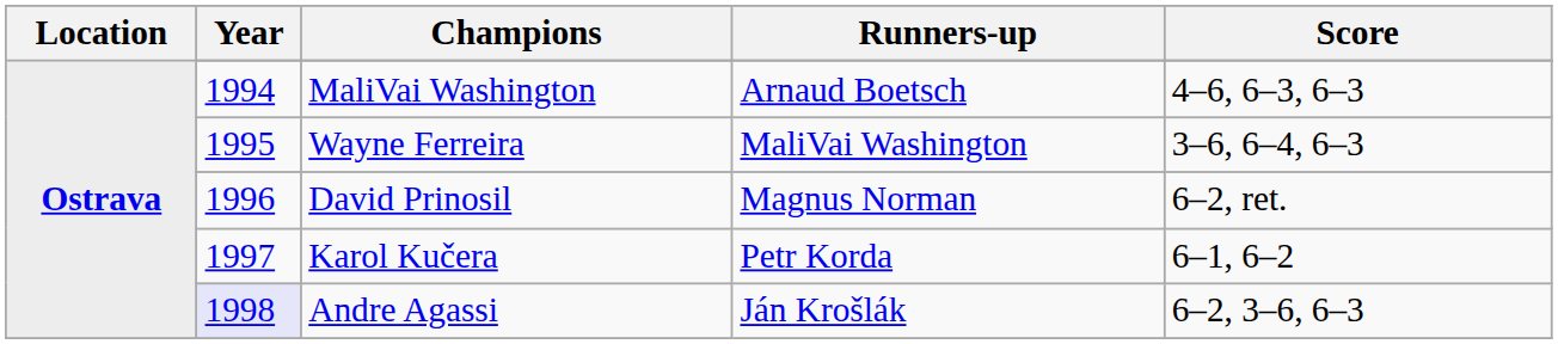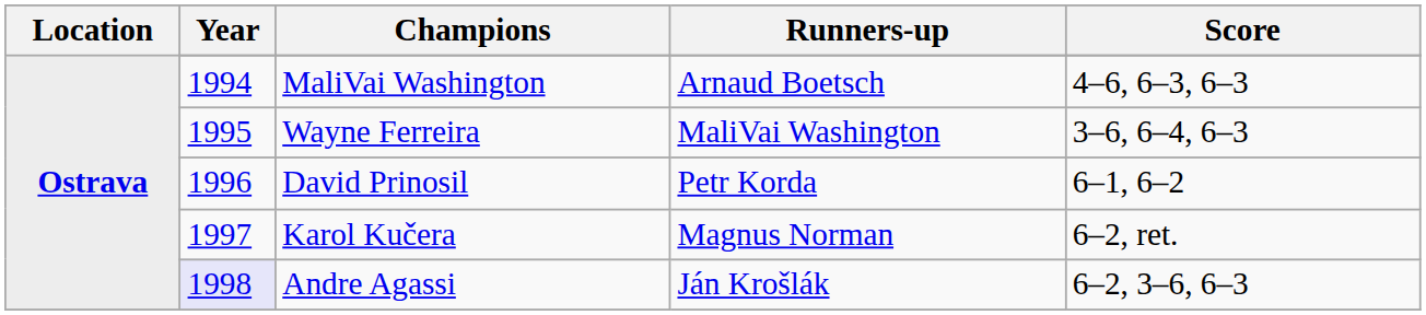 <table class="wikitable">
 <tr>
 <th style="width:80px">Location</th>
 <th style="width:40px">Year</th>
 <th style="width:190px">Champions</th>
 <th style="width:190px">Runners-up</th>
 <th style="width:170px" class="unsortable">Score</th>
 </tr>
 <tr>
 <th rowspan="6" style="background:#ededed"><a href='#'>Ostrava</a></th>
 </tr>
 <tr>
 <td><a href='#'>1994</a></td>
 <td> <a href='#'>MaliVai Washington</a></td>
 <td> <a href='#'>Arnaud Boetsch</a></td>
 <td>4–6, 6–3, 6–3</td>
 </tr>
 <tr>
 <td><a href='#'>1995</a></td>
 <td> <a href='#'>Wayne Ferreira</a></td>
 <td> <a href='#'>MaliVai Washington</a></td>
 <td>3–6, 6–4, 6–3</td>
 </tr>
 <tr>
 <td><a href='#'>1996</a></td>
 <td> <a href='#'>David Prinosil</a></td>
-<td> <a href='#'>Magnus Norman</a></td>
-<td>6–2, ret.</td>
+<td> <a href='#'>Petr Korda</a></td>
+<td>6–1, 6–2</td>
 </tr>
 <tr>
 <td><a href='#'>1997</a></td>
 <td> <a href='#'>Karol Kučera</a></td>
-<td> <a href='#'>Petr Korda</a></td>
-<td>6–1, 6–2</td>
+<td> <a href='#'>Magnus Norman</a></td>
+<td>6–2, ret.</td>
 </tr>
 <tr>
 <td style="background: lavender;"><a href='#'>1998</a></td>
 <td> <a href='#'>Andre Agassi</a></td>
 <td> <a href='#'>Ján Krošlák</a></td>
 <td>6–2, 3–6, 6–3</td>
 </tr>
 </table>
